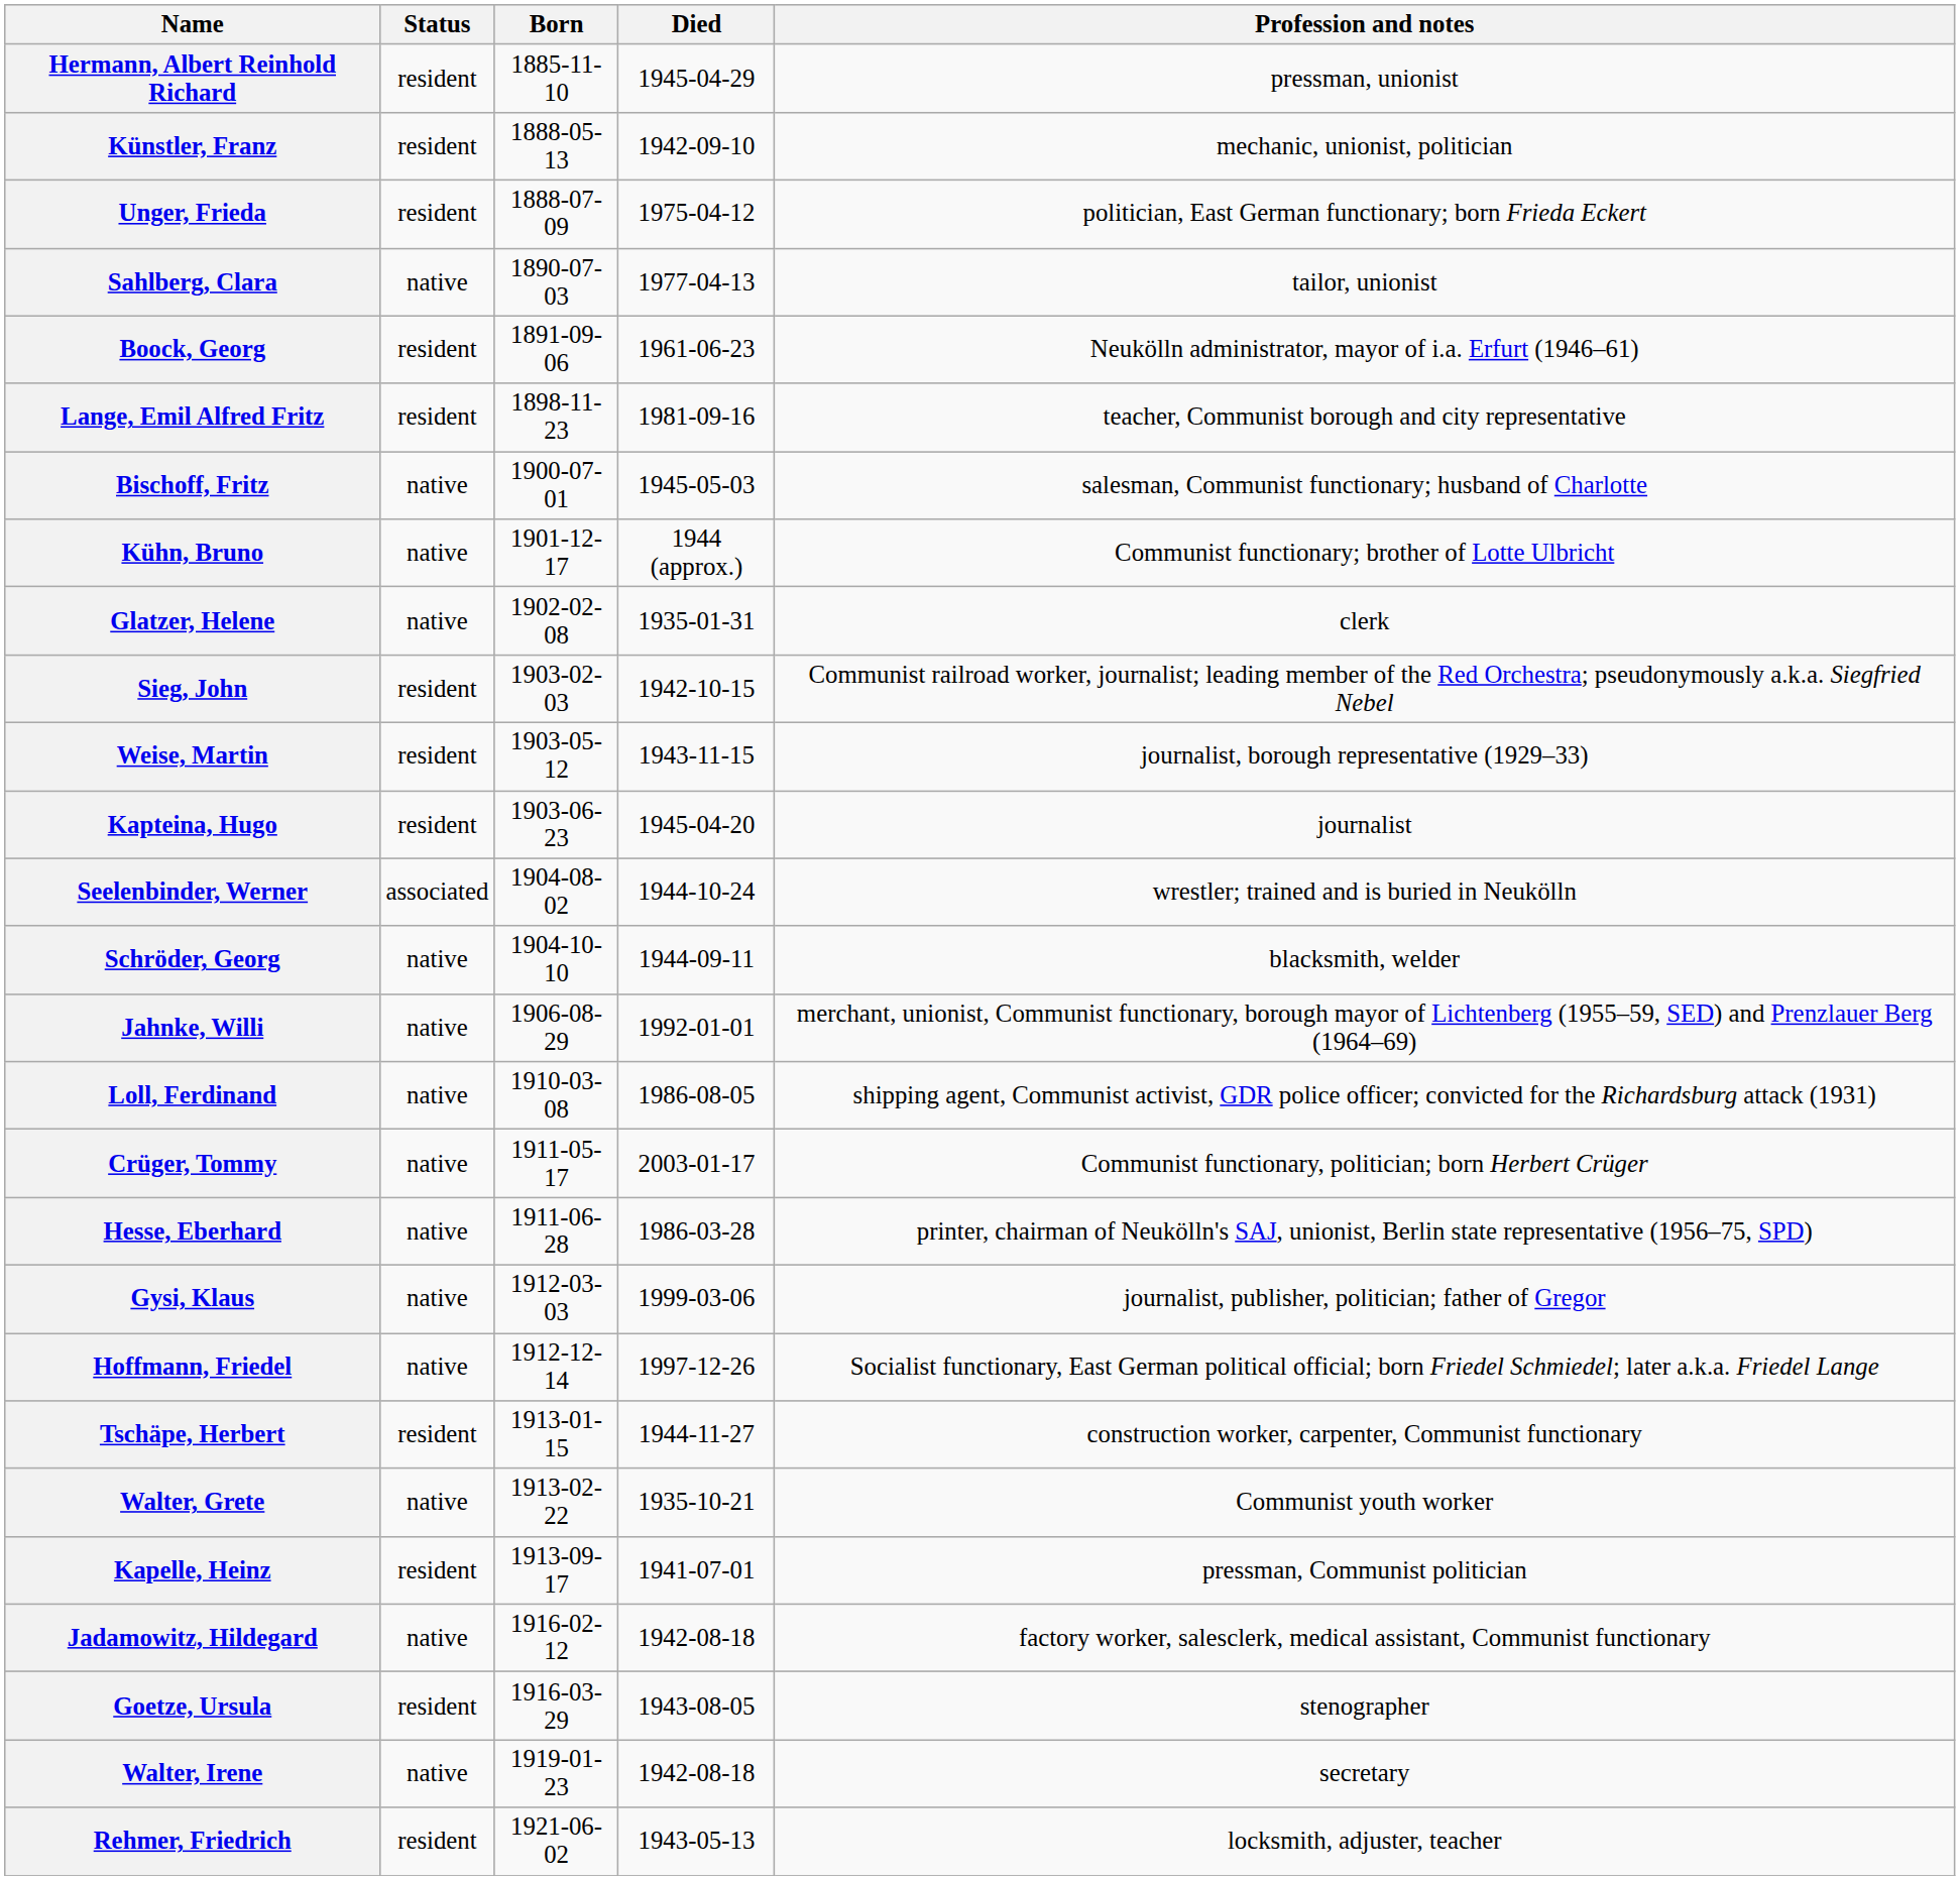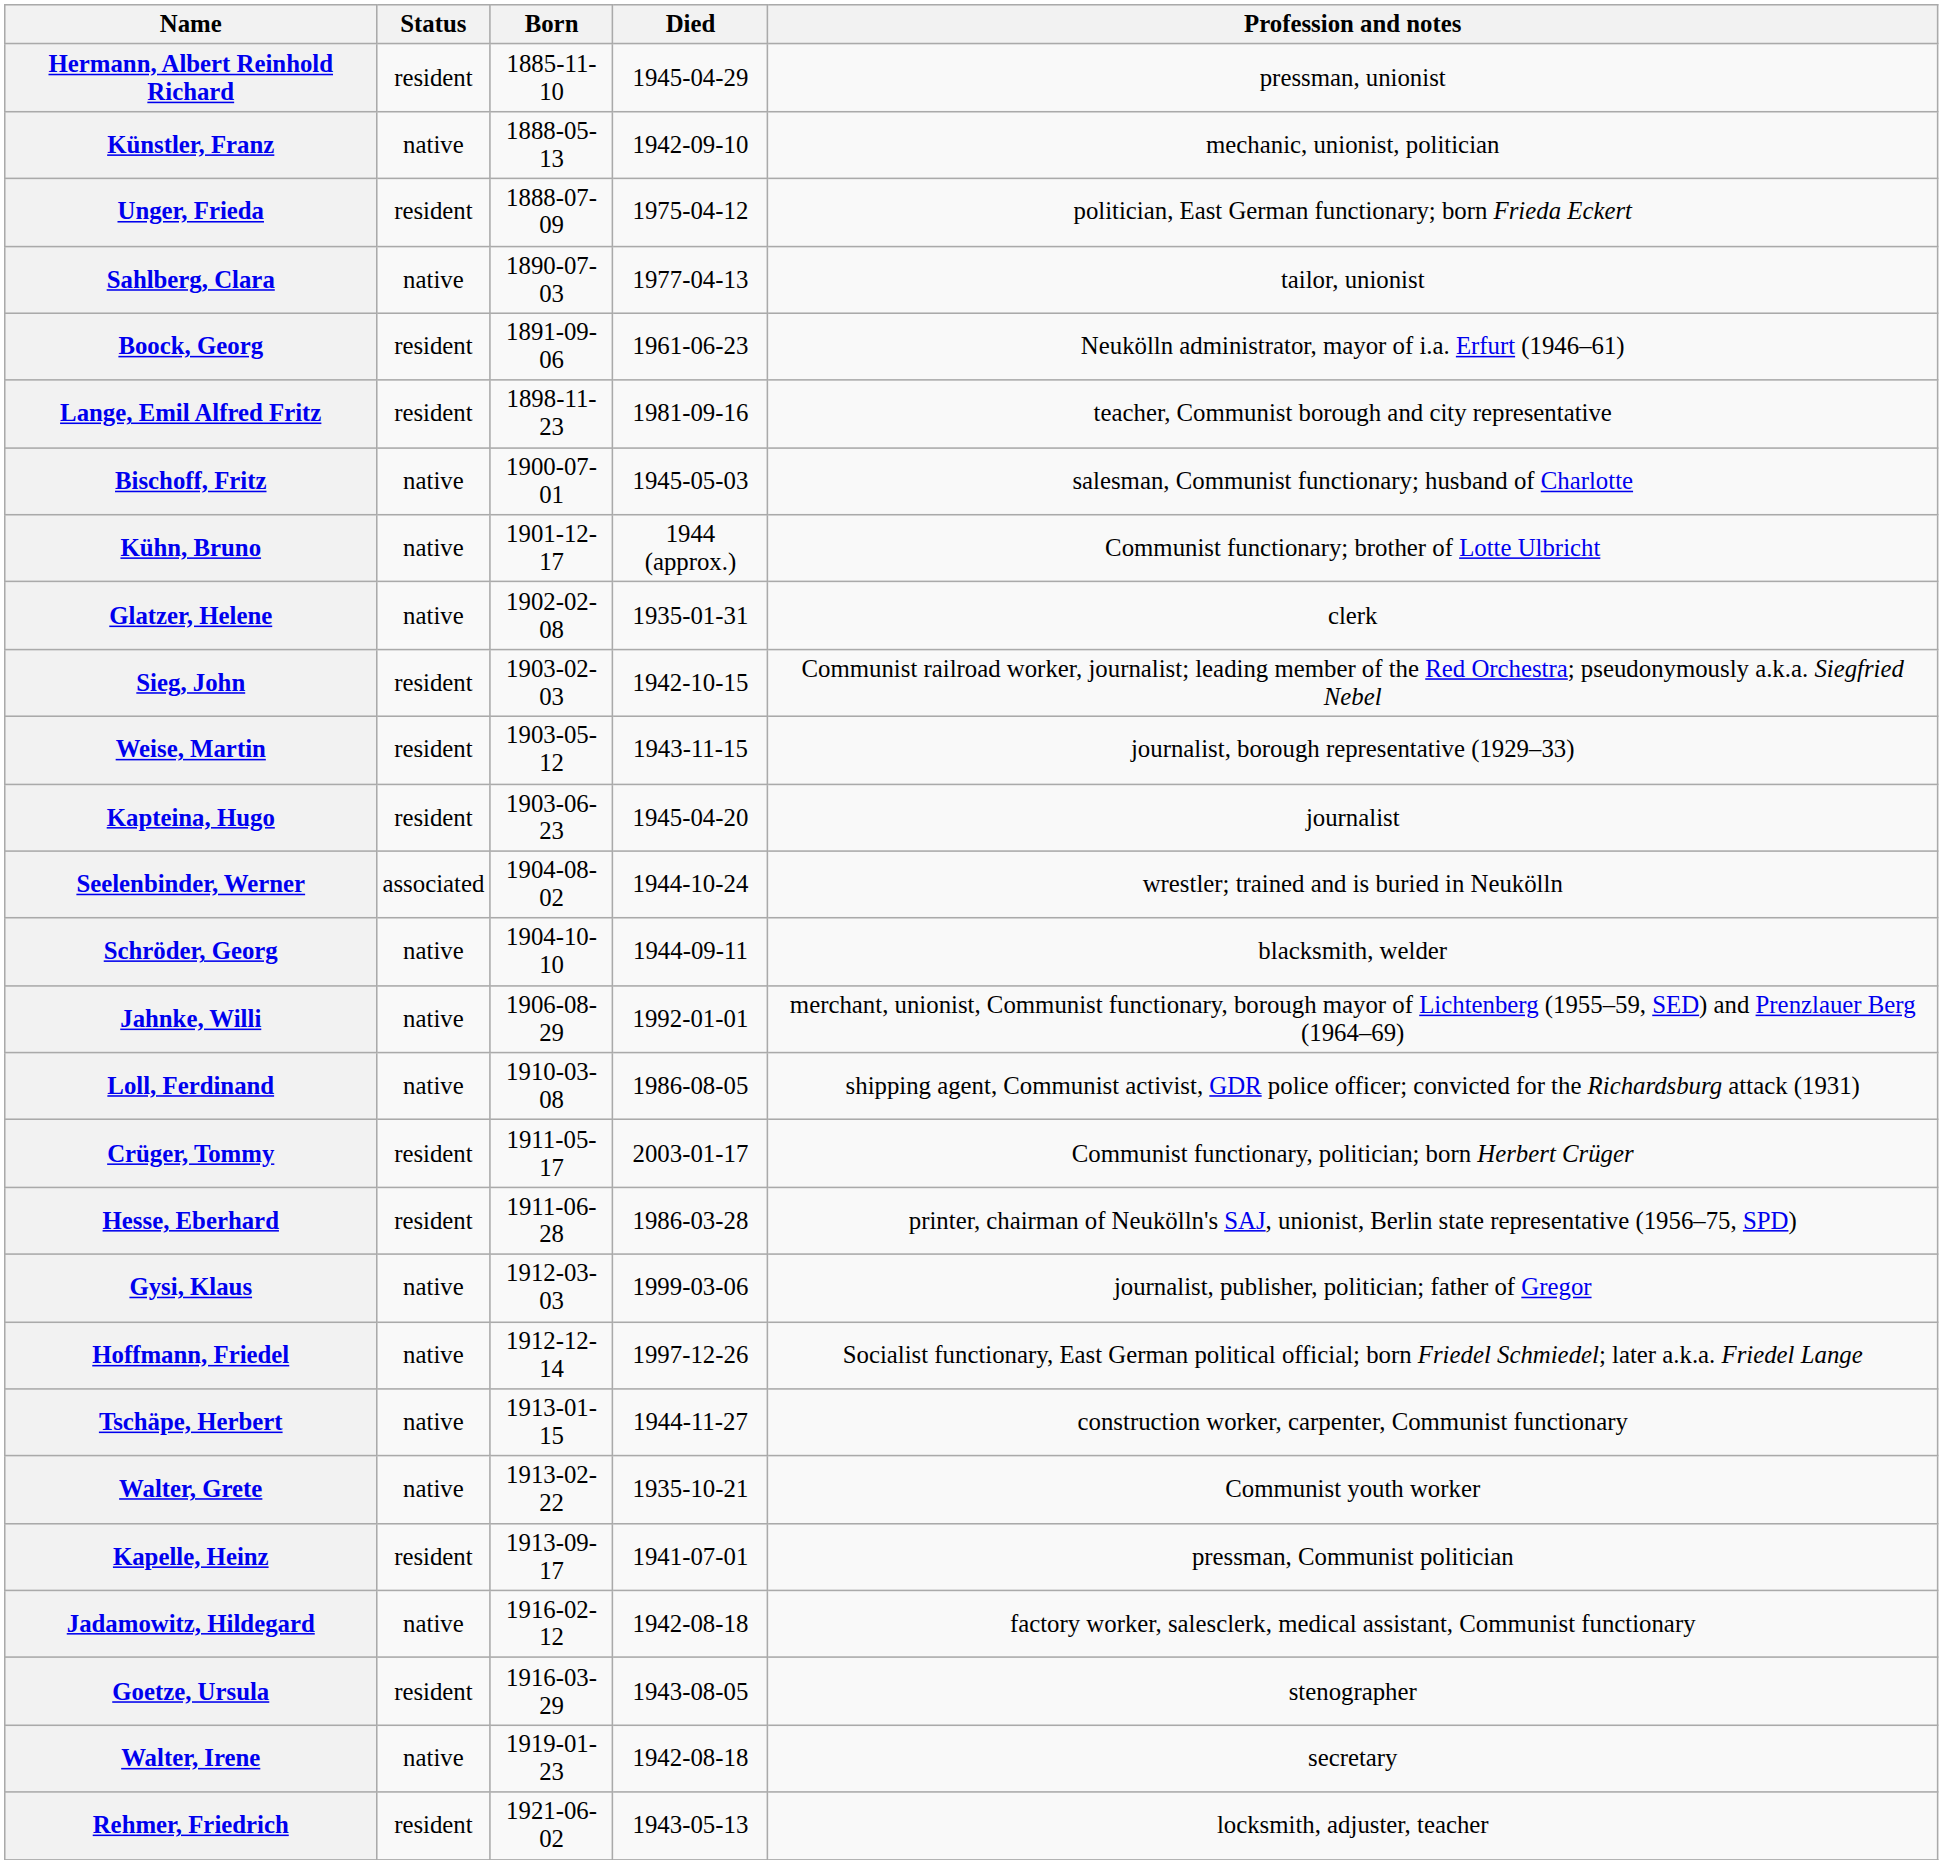 <table class="wikitable mw-collapsible mw-collapsed sortable" style="text-align:center;">
 <tr>
 <th>Name</th>
 <th>Status</th>
 <th>Born</th>
 <th>Died</th>
 <th>Profession and notes</th>
 </tr>
 <tr>
 <th><a href='#'>Hermann, Albert Reinhold Richard</a></th>
 <td>resident</td>
 <td>1885-11-10</td>
 <td>1945-04-29</td>
 <td>pressman, unionist</td>
 </tr>
 <tr>
 <th><a href='#'>Künstler, Franz</a></th>
-<td>resident</td>
+<td>native</td>
 <td>1888-05-13</td>
 <td>1942-09-10</td>
 <td>mechanic, unionist, politician</td>
 </tr>
 <tr>
 <th><a href='#'>Unger, Frieda</a></th>
 <td>resident</td>
 <td>1888-07-09</td>
 <td>1975-04-12</td>
 <td>politician, East German functionary; born <em>Frieda Eckert</em></td>
 </tr>
 <tr>
 <th><a href='#'>Sahlberg, Clara</a></th>
 <td>native</td>
 <td>1890-07-03</td>
 <td>1977-04-13</td>
 <td>tailor, unionist</td>
 </tr>
 <tr>
 <th><a href='#'>Boock, Georg</a></th>
 <td>resident</td>
 <td>1891-09-06</td>
 <td>1961-06-23</td>
 <td>Neukölln administrator, mayor of i.a. <a href='#'>Erfurt</a> (1946–61)</td>
 </tr>
 <tr>
 <th><a href='#'>Lange, Emil Alfred Fritz</a></th>
 <td>resident</td>
 <td>1898-11-23</td>
 <td>1981-09-16</td>
 <td>teacher, Communist borough and city representative</td>
 </tr>
 <tr>
 <th><a href='#'>Bischoff, Fritz</a></th>
 <td>native</td>
 <td>1900-07-01</td>
 <td>1945-05-03</td>
 <td>salesman, Communist functionary; husband of <a href='#'>Charlotte</a></td>
 </tr>
 <tr>
 <th><a href='#'>Kühn, Bruno</a></th>
 <td>native</td>
 <td>1901-12-17</td>
 <td>1944 (approx.)</td>
 <td>Communist functionary; brother of <a href='#'>Lotte Ulbricht</a></td>
 </tr>
 <tr>
 <th><a href='#'>Glatzer, Helene</a></th>
 <td>native</td>
 <td>1902-02-08</td>
 <td>1935-01-31</td>
 <td>clerk</td>
 </tr>
 <tr>
 <th><a href='#'>Sieg, John</a></th>
 <td>resident</td>
 <td>1903-02-03</td>
 <td>1942-10-15</td>
 <td>Communist railroad worker, journalist; leading member of the <a href='#'>Red Orchestra</a>; pseudonymously a.k.a. <em>Siegfried Nebel</em></td>
 </tr>
 <tr>
 <th><a href='#'>Weise, Martin</a></th>
 <td>resident</td>
 <td>1903-05-12</td>
 <td>1943-11-15</td>
 <td>journalist, borough representative (1929–33)</td>
 </tr>
 <tr>
 <th><a href='#'>Kapteina, Hugo</a></th>
 <td>resident</td>
 <td>1903-06-23</td>
 <td>1945-04-20</td>
 <td>journalist</td>
 </tr>
 <tr>
 <th><a href='#'>Seelenbinder, Werner</a></th>
 <td>associated</td>
 <td>1904-08-02</td>
 <td>1944-10-24</td>
 <td>wrestler; trained and is buried in Neukölln</td>
 </tr>
 <tr>
 <th><a href='#'>Schröder, Georg</a></th>
 <td>native</td>
 <td>1904-10-10</td>
 <td>1944-09-11</td>
 <td>blacksmith, welder</td>
 </tr>
 <tr>
 <th><a href='#'>Jahnke, Willi</a></th>
 <td>native</td>
 <td>1906-08-29</td>
 <td>1992-01-01</td>
 <td>merchant, unionist, Communist functionary, borough mayor of <a href='#'>Lichtenberg</a> (1955–59, <a href='#'>SED</a>) and <a href='#'>Prenzlauer Berg</a> (1964–69)</td>
 </tr>
 <tr>
 <th><a href='#'>Loll, Ferdinand</a></th>
 <td>native</td>
 <td>1910-03-08</td>
 <td>1986-08-05</td>
 <td>shipping agent, Communist activist, <a href='#'>GDR</a> police officer; convicted for the <em>Richardsburg</em> attack (1931)</td>
 </tr>
 <tr>
 <th><a href='#'>Crüger, Tommy</a></th>
-<td>native</td>
+<td>resident</td>
 <td>1911-05-17</td>
 <td>2003-01-17</td>
 <td>Communist functionary, politician; born <em>Herbert Crüger</em></td>
 </tr>
 <tr>
 <th><a href='#'>Hesse, Eberhard</a></th>
-<td>native</td>
+<td>resident</td>
 <td>1911-06-28</td>
 <td>1986-03-28</td>
 <td>printer, chairman of Neukölln's <a href='#'>SAJ</a>, unionist, Berlin state representative (1956–75, <a href='#'>SPD</a>)</td>
 </tr>
 <tr>
 <th><a href='#'>Gysi, Klaus</a></th>
 <td>native</td>
 <td>1912-03-03</td>
 <td>1999-03-06</td>
 <td>journalist, publisher, politician; father of <a href='#'>Gregor</a></td>
 </tr>
 <tr>
 <th><a href='#'>Hoffmann, Friedel</a></th>
 <td>native</td>
 <td>1912-12-14</td>
 <td>1997-12-26</td>
 <td>Socialist functionary, East German political official; born <em>Friedel Schmiedel</em>; later a.k.a. <em>Friedel Lange</em></td>
 </tr>
 <tr>
 <th><a href='#'>Tschäpe, Herbert</a></th>
-<td>resident</td>
+<td>native</td>
 <td>1913-01-15</td>
 <td>1944-11-27</td>
 <td>construction worker, carpenter, Communist functionary</td>
 </tr>
 <tr>
 <th><a href='#'>Walter, Grete</a></th>
 <td>native</td>
 <td>1913-02-22</td>
 <td>1935-10-21</td>
 <td>Communist youth worker</td>
 </tr>
 <tr>
 <th><a href='#'>Kapelle, Heinz</a></th>
 <td>resident</td>
 <td>1913-09-17</td>
 <td>1941-07-01</td>
 <td>pressman, Communist politician</td>
 </tr>
 <tr>
 <th><a href='#'>Jadamowitz, Hildegard</a></th>
 <td>native</td>
 <td>1916-02-12</td>
 <td>1942-08-18</td>
 <td>factory worker, salesclerk, medical assistant, Communist functionary</td>
 </tr>
 <tr>
 <th><a href='#'>Goetze, Ursula</a></th>
 <td>resident</td>
 <td>1916-03-29</td>
 <td>1943-08-05</td>
 <td>stenographer</td>
 </tr>
 <tr>
 <th><a href='#'>Walter, Irene</a></th>
 <td>native</td>
 <td>1919-01-23</td>
 <td>1942-08-18</td>
 <td>secretary</td>
 </tr>
 <tr>
 <th><a href='#'>Rehmer, Friedrich</a></th>
 <td>resident</td>
 <td>1921-06-02</td>
 <td>1943-05-13</td>
 <td>locksmith, adjuster, teacher</td>
 </tr>
 <tr>
 </tr>
 </table>
